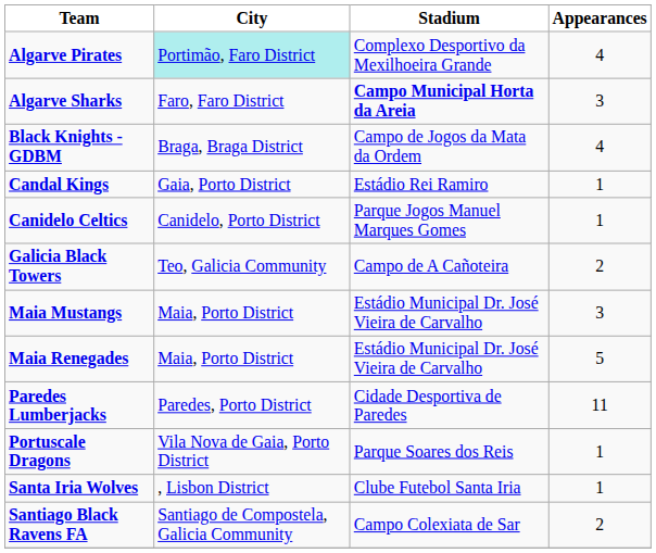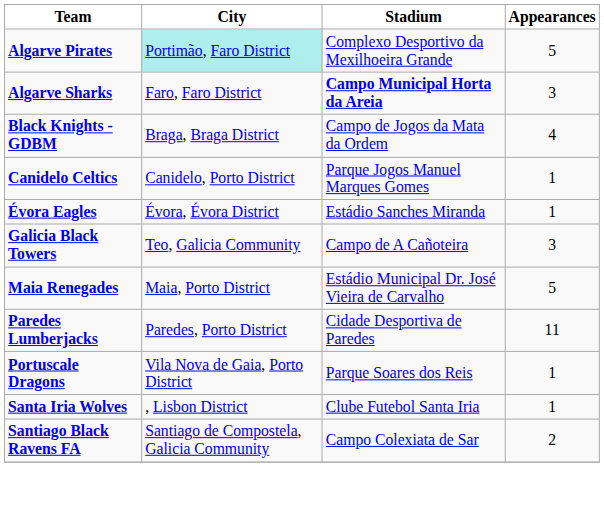 <table class="wikitable sortable" style="text-align:left">
 <tr>
 <th style="background:white">Team</th>
 <th style="background:white">City</th>
 <th style="background:white">Stadium</th>
 <th style="background:white">Appearances</th>
 </tr>
 <tr>
 <td><strong><a href='#'>Algarve Pirates</a></strong></td>
 <td style="background: paleturquoise;"><a href='#'>Portimão</a>, <a href='#'>Faro District</a></td>
 <td><a href='#'>Complexo Desportivo da Mexilhoeira Grande</a></td>
-<td align=center>4</td>
+<td align=center>5</td>
 </tr>
 <tr>
 <td><strong><a href='#'>Algarve Sharks</a></strong></td>
 <td><a href='#'>Faro</a>, <a href='#'>Faro District</a></td>
 <td><strong><a href='#'>Campo Municipal Horta da Areia</a></strong></td>
 <td align=center>3</td>
 </tr>
 <tr>
 <td><strong><a href='#'>Black Knights - GDBM</a></strong></td>
 <td><a href='#'>Braga</a>, <a href='#'>Braga District</a></td>
 <td><a href='#'>Campo de Jogos da Mata da Ordem</a></td>
 <td align=center>4</td>
 </tr>
 <tr>
-<td><strong><a href='#'>Candal Kings</a></strong></td>
-<td><a href='#'>Gaia</a>, <a href='#'>Porto District</a></td>
-<td><a href='#'>Estádio Rei Ramiro</a></td>
-<td align=center>1</td>
-</tr>
-<tr>
 <td><strong><a href='#'>Canidelo Celtics</a></strong></td>
 <td><a href='#'>Canidelo</a>, <a href='#'>Porto District</a></td>
 <td><a href='#'>Parque Jogos Manuel Marques Gomes</a></td>
 <td align=center>1</td>
 </tr>
 <tr>
+<td><strong><a href='#'>Évora Eagles</a></strong></td>
+<td><a href='#'>Évora</a>, <a href='#'>Évora District</a></td>
+<td><a href='#'>Estádio Sanches Miranda</a></td>
+<td align=center>1</td>
+</tr>
+<tr>
 <td><strong><a href='#'>Galicia Black Towers</a></strong></td>
 <td><a href='#'>Teo</a>, <a href='#'>Galicia Community</a></td>
 <td><a href='#'>Campo de A Cañoteira</a></td>
-<td align=center>2</td>
-</tr>
-<tr>
-<td><strong><a href='#'>Maia Mustangs</a></strong></td>
-<td><a href='#'>Maia</a>, <a href='#'>Porto District</a></td>
-<td><a href='#'>Estádio Municipal Dr. José Vieira de Carvalho</a></td>
 <td align=center>3</td>
 </tr>
 <tr>
 <td><strong><a href='#'>Maia Renegades</a></strong></td>
 <td><a href='#'>Maia</a>, <a href='#'>Porto District</a></td>
 <td><a href='#'>Estádio Municipal Dr. José Vieira de Carvalho</a></td>
 <td align=center>5</td>
 </tr>
 <tr>
 <td><strong><a href='#'>Paredes Lumberjacks</a></strong></td>
 <td><a href='#'>Paredes</a>, <a href='#'>Porto District</a></td>
 <td><a href='#'>Cidade Desportiva de Paredes</a></td>
 <td align=center>11</td>
 </tr>
 <tr>
 <td><strong><a href='#'>Portuscale Dragons</a></strong></td>
 <td><a href='#'>Vila Nova de Gaia</a>, <a href='#'>Porto District</a></td>
 <td><a href='#'>Parque Soares dos Reis</a></td>
 <td align=center>1</td>
 </tr>
 <tr>
 <td><strong><a href='#'>Santa Iria Wolves</a></strong></td>
 <td>, <a href='#'>Lisbon District</a></td>
 <td><a href='#'>Clube Futebol Santa Iria</a></td>
 <td align=center>1</td>
 </tr>
 <tr>
 <td><strong><a href='#'>Santiago Black Ravens FA</a></strong></td>
 <td><a href='#'>Santiago de Compostela</a>, <a href='#'>Galicia Community</a></td>
 <td><a href='#'>Campo Colexiata de Sar</a></td>
 <td align=center>2</td>
 </tr>
 <tr>
 </tr>
 </table>
